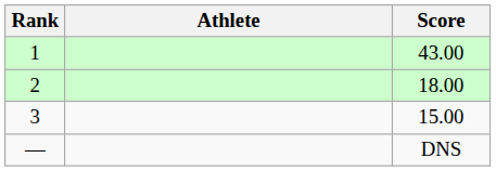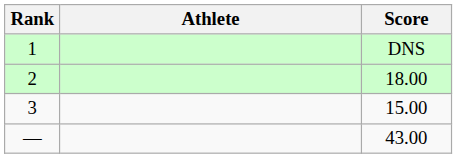 <table class="wikitable" style="text-align:center;">
 <tr>
 <th width=40>Rank</th>
 <th width=250>Athlete</th>
 <th width=70>Score</th>
 </tr>
 <tr bgcolor="ccffcc">
 <td>1</td>
 <td align=left></td>
-<td>43.00</td>
+<td>DNS</td>
 </tr>
 <tr bgcolor="ccffcc">
 <td>2</td>
 <td align=left></td>
 <td>18.00</td>
 </tr>
 <tr>
 <td>3</td>
 <td align=left></td>
 <td>15.00</td>
 </tr>
 <tr>
 <td>—</td>
 <td align=left></td>
-<td>DNS</td>
+<td>43.00</td>
 </tr>
 </table>
